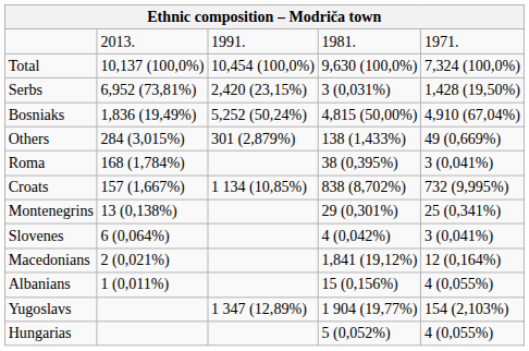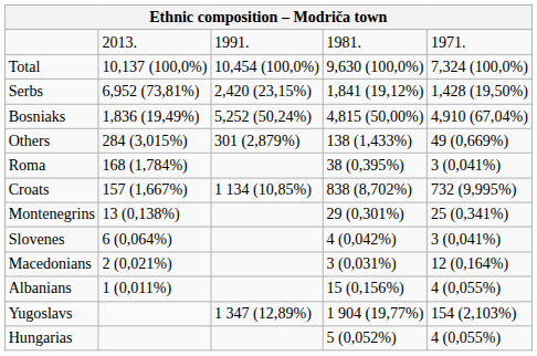 <table class="wikitable">
 <tr>
 <th colspan="8">Ethnic composition – Modriča town</th>
 </tr>
 <tr>
 <td></td>
 <td>2013.</td>
 <td>1991.</td>
 <td>1981.</td>
 <td>1971.</td>
 </tr>
 <tr>
 <td>Total</td>
 <td>10,137 (100,0%)</td>
 <td>10,454 (100,0%)</td>
 <td>9,630 (100,0%)</td>
 <td>7,324 (100,0%)</td>
 </tr>
 <tr>
 <td>Serbs</td>
 <td>6,952 (73,81%)</td>
 <td>2,420 (23,15%)</td>
-<td>3 (0,031%)</td>
+<td>1,841 (19,12%)</td>
 <td>1,428 (19,50%)</td>
 </tr>
 <tr>
 <td>Bosniaks</td>
 <td>1,836 (19,49%)</td>
 <td>5,252 (50,24%)</td>
 <td>4,815 (50,00%)</td>
 <td>4,910 (67,04%)</td>
 </tr>
 <tr>
 <td>Others</td>
 <td>284 (3,015%)</td>
 <td>301 (2,879%)</td>
 <td>138 (1,433%)</td>
 <td>49 (0,669%)</td>
 </tr>
 <tr>
 <td>Roma</td>
 <td>168 (1,784%)</td>
 <td></td>
 <td>38 (0,395%)</td>
 <td>3 (0,041%)</td>
 </tr>
 <tr>
 <td>Croats</td>
 <td>157 (1,667%)</td>
 <td>1 134 (10,85%)</td>
 <td>838 (8,702%)</td>
 <td>732 (9,995%)</td>
 </tr>
 <tr>
 <td>Montenegrins</td>
 <td>13 (0,138%)</td>
 <td></td>
 <td>29 (0,301%)</td>
 <td>25 (0,341%)</td>
 </tr>
 <tr>
 <td>Slovenes</td>
 <td>6 (0,064%)</td>
 <td></td>
 <td>4 (0,042%)</td>
 <td>3 (0,041%)</td>
 </tr>
 <tr>
 <td>Macedonians</td>
 <td>2 (0,021%)</td>
 <td></td>
-<td>1,841 (19,12%)</td>
+<td>3 (0,031%)</td>
 <td>12 (0,164%)</td>
 </tr>
 <tr>
 <td>Albanians</td>
 <td>1 (0,011%)</td>
 <td></td>
 <td>15 (0,156%)</td>
 <td>4 (0,055%)</td>
 </tr>
 <tr>
 <td>Yugoslavs</td>
 <td></td>
 <td>1 347 (12,89%)</td>
 <td>1 904 (19,77%)</td>
 <td>154 (2,103%)</td>
 </tr>
 <tr>
 <td>Hungarias</td>
 <td></td>
 <td></td>
 <td>5 (0,052%)</td>
 <td>4 (0,055%)</td>
 </tr>
 </table>
